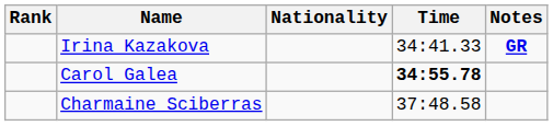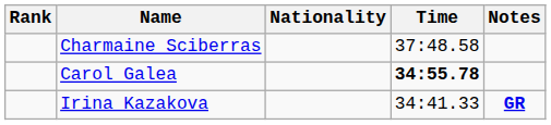 <table class="wikitable sortable" style="text-align:center; font-size:95%">
 <tr>
 <th>Rank</th>
 <th>Name</th>
 <th>Nationality</th>
 <th>Time</th>
 <th>Notes</th>
 </tr>
 <tr>
 <td></td>
-<td align=left><a href='#'>Irina Kazakova</a></td>
+<td align=left><a href='#'>Charmaine Sciberras</a></td>
 <td align=left></td>
-<td>34:41.33</td>
-<td><strong><a href='#'>GR</a></strong></td>
+<td>37:48.58</td>
+<td></td>
 </tr>
 <tr>
 <td></td>
 <td align=left><a href='#'>Carol Galea</a></td>
 <td align=left></td>
 <td><strong>34:55.78</strong></td>
 <td></td>
 </tr>
 <tr>
 <td></td>
-<td align=left><a href='#'>Charmaine Sciberras</a></td>
+<td align=left><a href='#'>Irina Kazakova</a></td>
 <td align=left></td>
-<td>37:48.58</td>
-<td></td>
+<td>34:41.33</td>
+<td><strong><a href='#'>GR</a></strong></td>
 </tr>
 </table>
